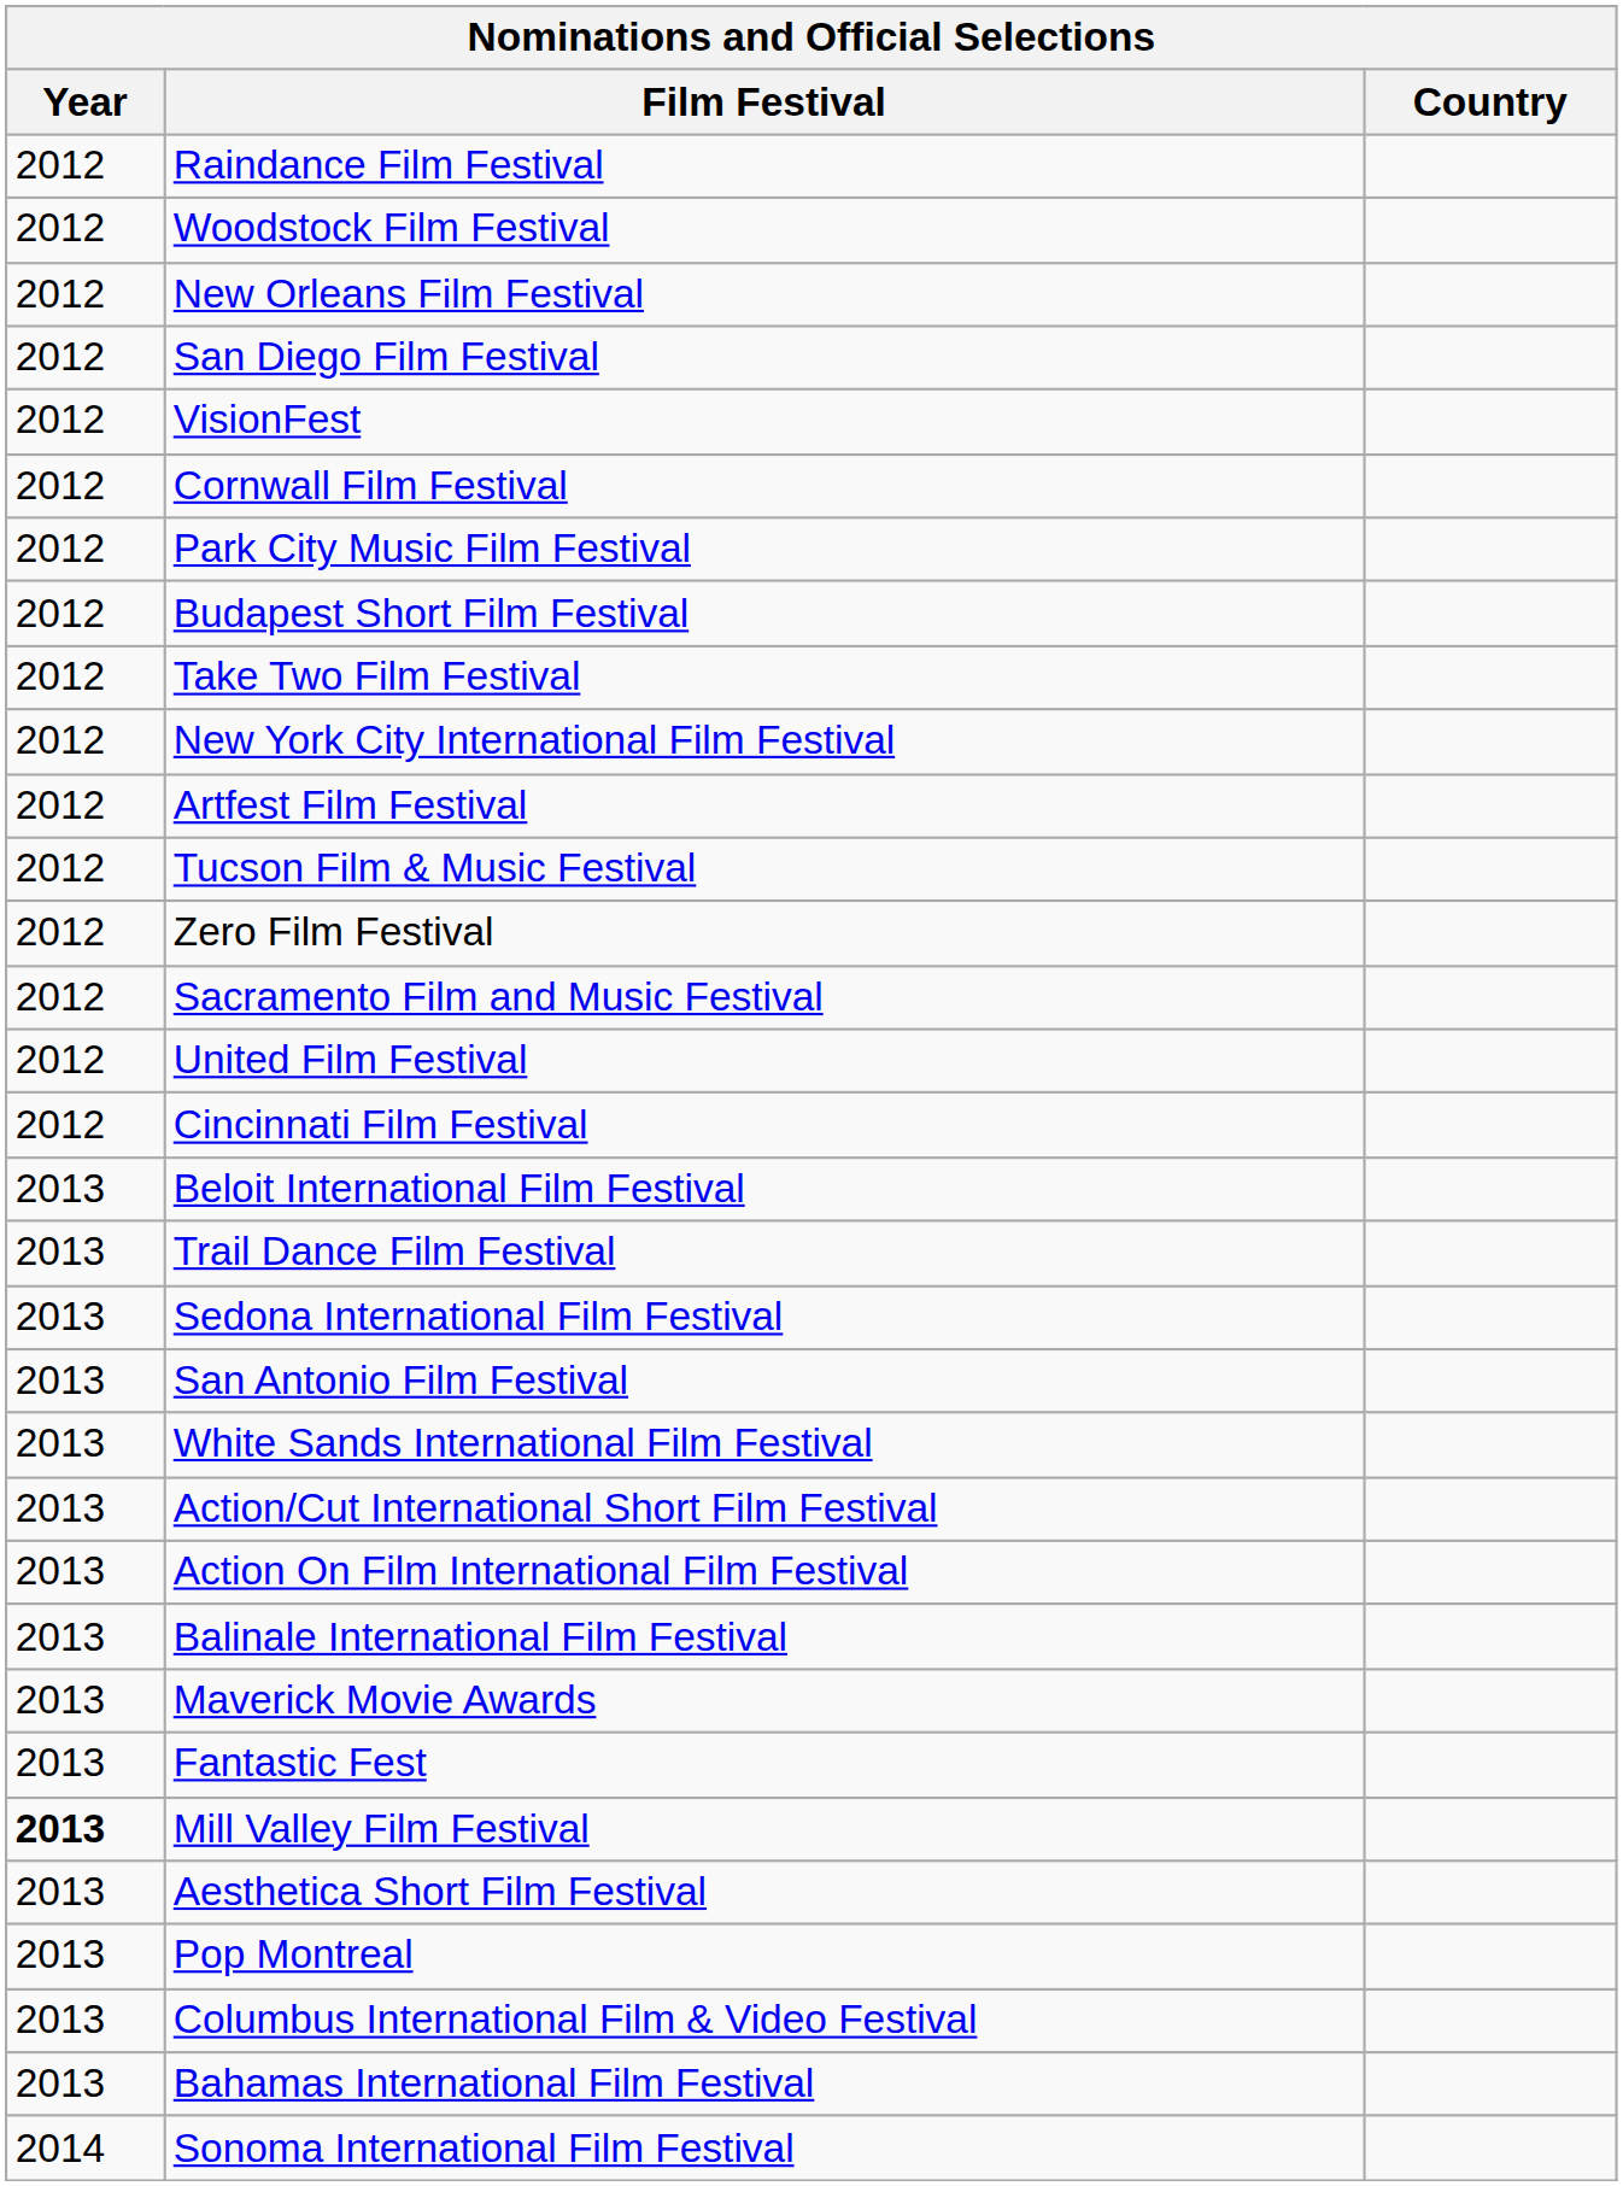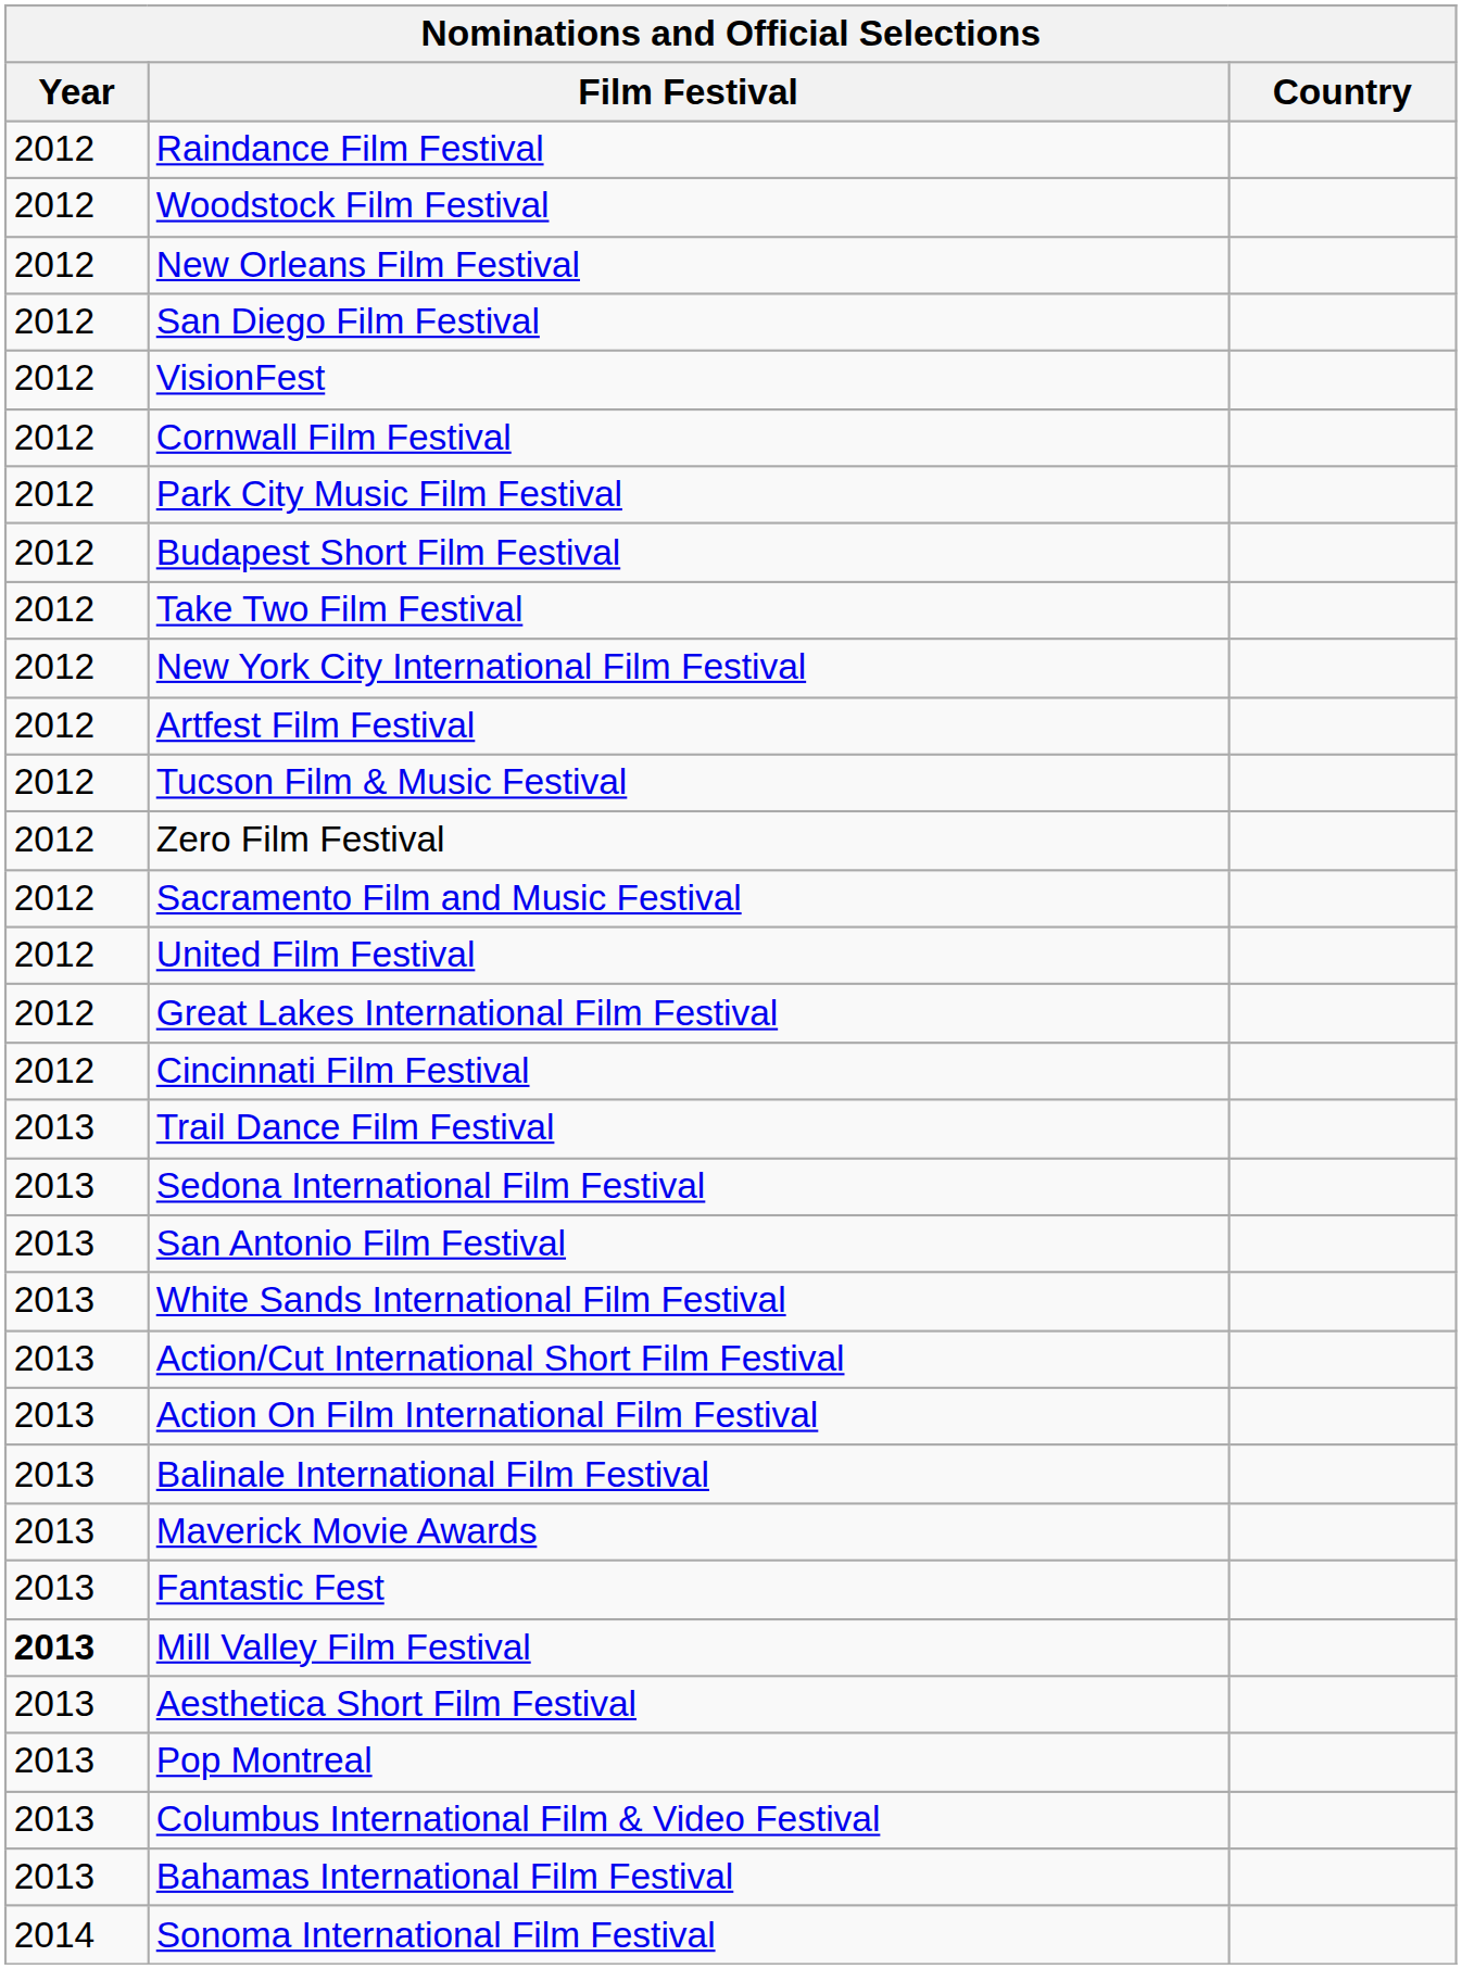 <table class="wikitable collapsible collapsed" style="min-width:40em">
 <tr>
 <th colspan=3>Nominations and Official Selections</th>
 </tr>
 <tr>
 <th>Year</th>
 <th>Film Festival</th>
 <th>Country</th>
 </tr>
 <tr>
 <td>2012</td>
 <td><a href='#'>Raindance Film Festival</a></td>
 <td></td>
 </tr>
 <tr>
 <td>2012</td>
 <td><a href='#'>Woodstock Film Festival</a></td>
 <td></td>
 </tr>
 <tr>
 <td>2012</td>
 <td><a href='#'>New Orleans Film Festival</a></td>
 <td></td>
 </tr>
 <tr>
 <td>2012</td>
 <td><a href='#'>San Diego Film Festival</a></td>
 <td></td>
 </tr>
 <tr>
 <td>2012</td>
 <td><a href='#'>VisionFest</a></td>
 <td></td>
 </tr>
 <tr>
 <td>2012</td>
 <td><a href='#'>Cornwall Film Festival</a></td>
 <td></td>
 </tr>
 <tr>
 <td>2012</td>
 <td><a href='#'>Park City Music Film Festival</a></td>
 <td></td>
 </tr>
 <tr>
 <td>2012</td>
 <td><a href='#'>Budapest Short Film Festival</a></td>
 <td></td>
 </tr>
 <tr>
 <td>2012</td>
 <td><a href='#'>Take Two Film Festival</a></td>
 <td></td>
 </tr>
 <tr>
 <td>2012</td>
 <td><a href='#'>New York City International Film Festival</a></td>
 <td></td>
 </tr>
 <tr>
 <td>2012</td>
 <td><a href='#'>Artfest Film Festival</a></td>
 <td></td>
 </tr>
 <tr>
 <td>2012</td>
 <td><a href='#'>Tucson Film & Music Festival</a></td>
 <td></td>
 </tr>
 <tr>
 <td>2012</td>
 <td>Zero Film Festival</td>
 <td></td>
 </tr>
 <tr>
 <td>2012</td>
 <td><a href='#'>Sacramento Film and Music Festival</a></td>
 <td></td>
 </tr>
 <tr>
 <td>2012</td>
 <td><a href='#'>United Film Festival</a></td>
 <td></td>
 </tr>
 <tr>
 <td>2012</td>
-<td><a href='#'>Cincinnati Film Festival</a></td>
+<td><a href='#'>Great Lakes International Film Festival</a></td>
 <td></td>
 </tr>
 <tr>
-<td>2013</td>
-<td><a href='#'>Beloit International Film Festival</a></td>
+<td>2012</td>
+<td><a href='#'>Cincinnati Film Festival</a></td>
 <td></td>
 </tr>
 <tr>
 <td>2013</td>
 <td><a href='#'>Trail Dance Film Festival</a></td>
 <td></td>
 </tr>
 <tr>
 <td>2013</td>
 <td><a href='#'>Sedona International Film Festival</a></td>
 <td></td>
 </tr>
 <tr>
 <td>2013</td>
 <td><a href='#'>San Antonio Film Festival</a></td>
 <td></td>
 </tr>
 <tr>
 <td>2013</td>
 <td><a href='#'>White Sands International Film Festival</a></td>
 <td></td>
 </tr>
 <tr>
 <td>2013</td>
 <td><a href='#'>Action/Cut International Short Film Festival</a></td>
 <td></td>
 </tr>
 <tr>
 <td>2013</td>
 <td><a href='#'>Action On Film International Film Festival</a></td>
 <td></td>
 </tr>
 <tr>
 <td>2013</td>
 <td><a href='#'>Balinale International Film Festival</a></td>
 <td></td>
 </tr>
 <tr>
 <td>2013</td>
 <td><a href='#'>Maverick Movie Awards</a></td>
 <td></td>
 </tr>
 <tr>
 <td>2013</td>
 <td><a href='#'>Fantastic Fest</a></td>
 <td></td>
 </tr>
 <tr>
 <td><strong>2013</strong></td>
 <td><a href='#'>Mill Valley Film Festival</a></td>
 <td></td>
 </tr>
 <tr>
 <td>2013</td>
 <td><a href='#'>Aesthetica Short Film Festival</a></td>
 <td></td>
 </tr>
 <tr>
 <td>2013</td>
 <td><a href='#'>Pop Montreal</a></td>
 <td></td>
 </tr>
 <tr>
 <td>2013</td>
 <td><a href='#'>Columbus International Film & Video Festival</a></td>
 <td></td>
 </tr>
 <tr>
 <td>2013</td>
 <td><a href='#'>Bahamas International Film Festival</a></td>
 <td></td>
 </tr>
 <tr>
 <td>2014</td>
 <td><a href='#'>Sonoma International Film Festival</a></td>
 <td></td>
 </tr>
 <tr>
 </tr>
 </table>
